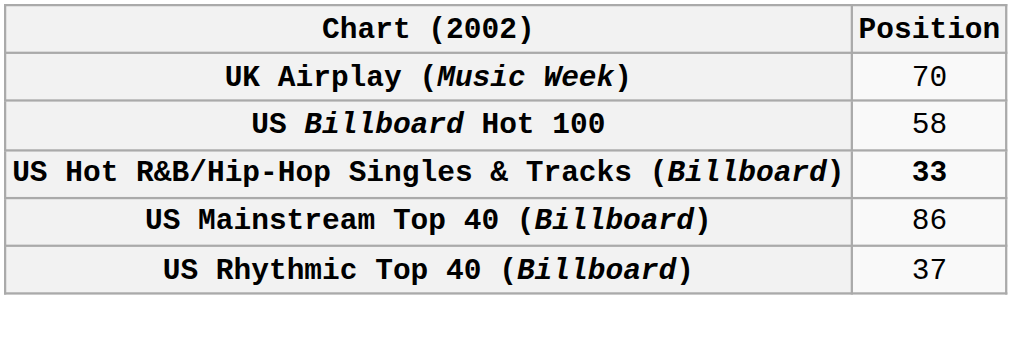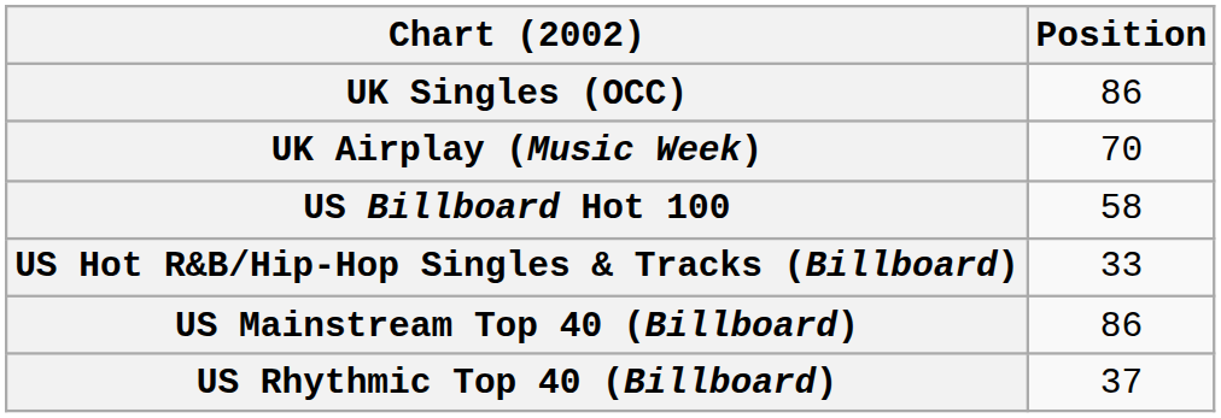 <table class="wikitable sortable plainrowheaders" style="text-align:center">
 <tr>
 <th scope="col">Chart (2002)</th>
 <th scope="col">Position</th>
+</tr>
+<tr>
+<th scope="row">UK Singles (OCC)</th>
+<td>86</td>
 </tr>
 <tr>
 <th scope="row">UK Airplay (<em>Music Week</em>)</th>
 <td>70</td>
 </tr>
 <tr>
 <th scope="row">US <em>Billboard</em> Hot 100</th>
 <td>58</td>
 </tr>
 <tr>
 <th scope="row">US Hot R&B/Hip-Hop Singles & Tracks (<em>Billboard</em>)</th>
-<td><strong>33</strong></td>
+<td>33</td>
 </tr>
 <tr>
 <th scope="row">US Mainstream Top 40 (<em>Billboard</em>)</th>
 <td>86</td>
 </tr>
 <tr>
 <th scope="row">US Rhythmic Top 40 (<em>Billboard</em>)</th>
 <td>37</td>
 </tr>
 </table>
